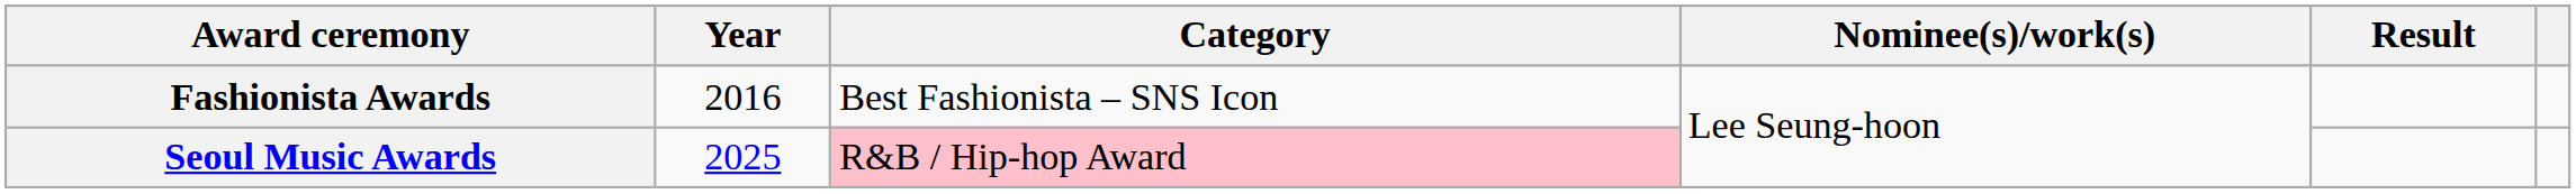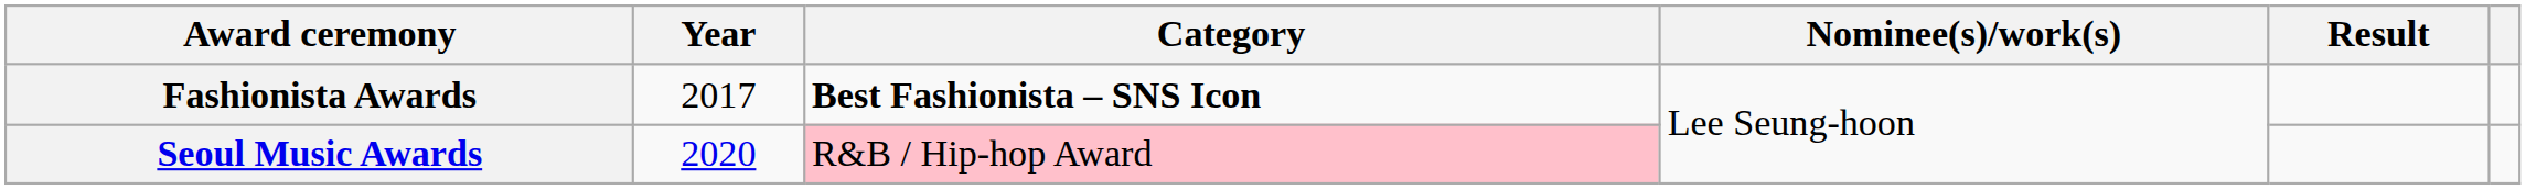 <table class="wikitable sortable plainrowheaders" style="width: 84.75%;">
 <tr style="background:#ccc; text-align:center;">
 <th scope="col">Award ceremony</th>
 <th scope="col">Year</th>
 <th scope="col">Category</th>
 <th scope="col">Nominee(s)/work(s)</th>
 <th scope="col">Result</th>
 <th scope="col" class="unsortable"></th>
 </tr>
 <tr>
 <th scope="row">Fashionista Awards</th>
-<td align="center">2016</td>
-<td>Best Fashionista – SNS Icon</td>
+<td align="center">2017</td>
+<td><strong>Best Fashionista – SNS Icon</strong></td>
 <td rowspan="2">Lee Seung-hoon</td>
 <td></td>
 <td align="center"></td>
 </tr>
 <tr>
 <th scope="row"><a href='#'>Seoul Music Awards</a></th>
-<td style="text-align:center"><a href='#'>2025</a></td>
+<td style="text-align:center"><a href='#'>2020</a></td>
 <td style="background: pink;">R&B / Hip-hop Award</td>
 <td></td>
 <td style="text-align:center"></td>
 </tr>
 </table>
